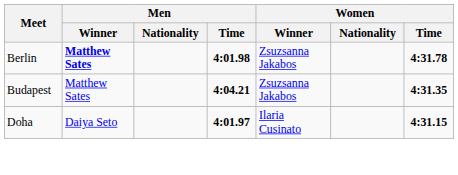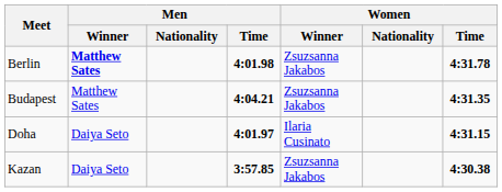 <table class="wikitable">
 <tr>
 <th width=100 rowspan=2>Meet</th>
 <th colspan=3>Men</th>
 <th colspan=3>Women</th>
 </tr>
 <tr>
 <th width=160>Winner</th>
 <th width=130>Nationality</th>
 <th width=85>Time</th>
 <th width=160>Winner</th>
 <th width=130>Nationality</th>
 <th width=85>Time</th>
 </tr>
 <tr>
 <td>Berlin</td>
 <td><strong><a href='#'>Matthew Sates</a></strong></td>
 <td></td>
 <td align=center><strong>4:01.98</strong></td>
 <td><a href='#'>Zsuzsanna Jakabos</a></td>
 <td></td>
 <td align=center><strong>4:31.78</strong></td>
 </tr>
 <tr>
 <td>Budapest</td>
 <td><a href='#'>Matthew Sates</a></td>
 <td></td>
 <td align=center><strong>4:04.21</strong></td>
 <td><a href='#'>Zsuzsanna Jakabos</a></td>
 <td></td>
 <td align=center><strong>4:31.35</strong></td>
 </tr>
 <tr>
 <td>Doha</td>
 <td><a href='#'>Daiya Seto</a></td>
 <td></td>
 <td align=center><strong>4:01.97</strong></td>
 <td><a href='#'>Ilaria Cusinato</a></td>
 <td></td>
 <td align=center><strong>4:31.15</strong></td>
 </tr>
+<tr>
+<td>Kazan</td>
+<td><a href='#'>Daiya Seto</a></td>
+<td></td>
+<td align=center><strong>3:57.85</strong></td>
+<td><a href='#'>Zsuzsanna Jakabos</a></td>
+<td></td>
+<td align=center><strong>4:30.38</strong></td>
+</tr>
 </table>
